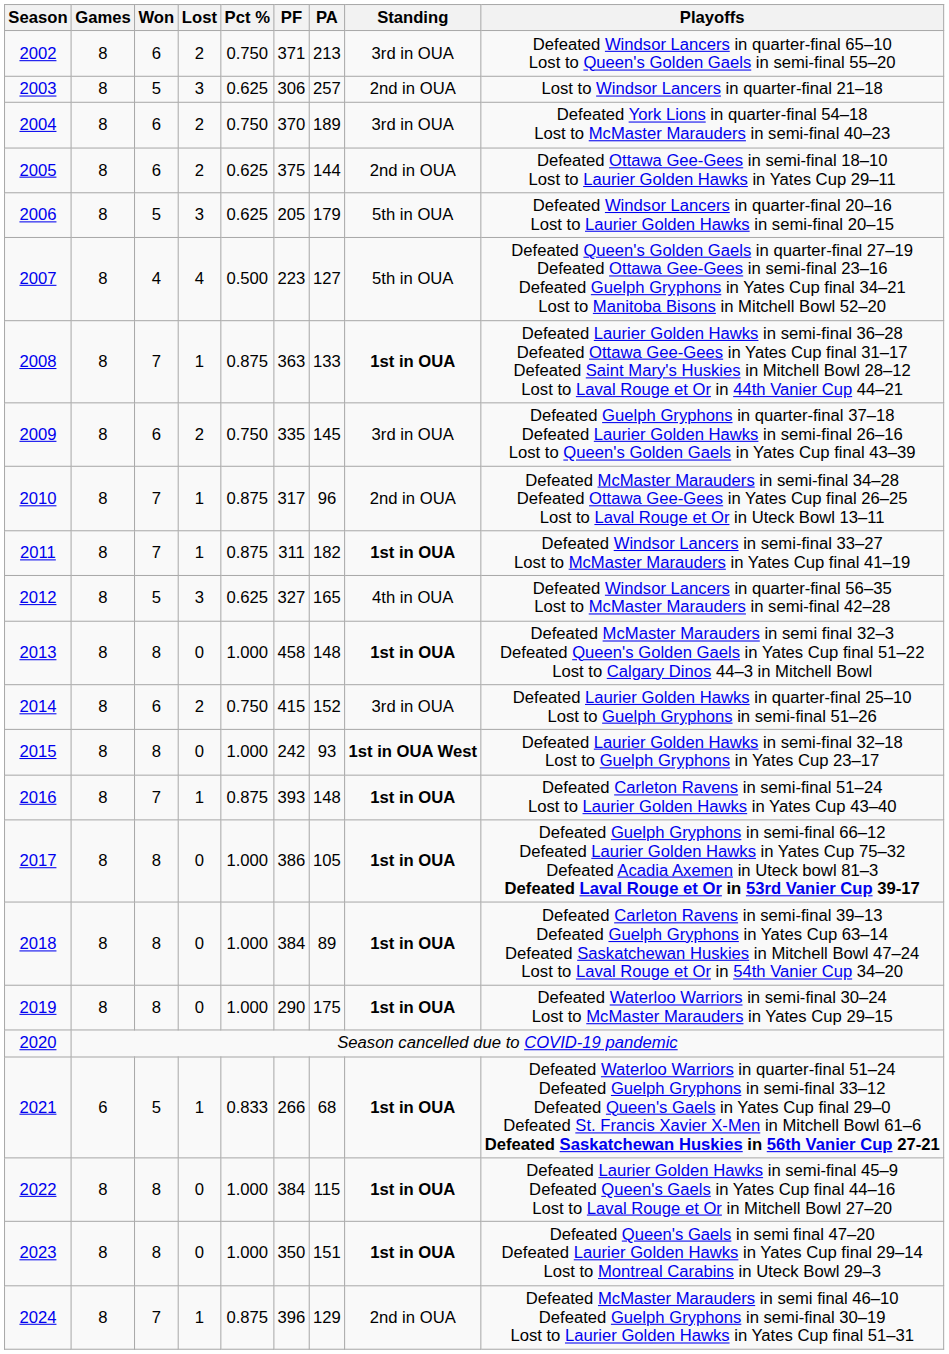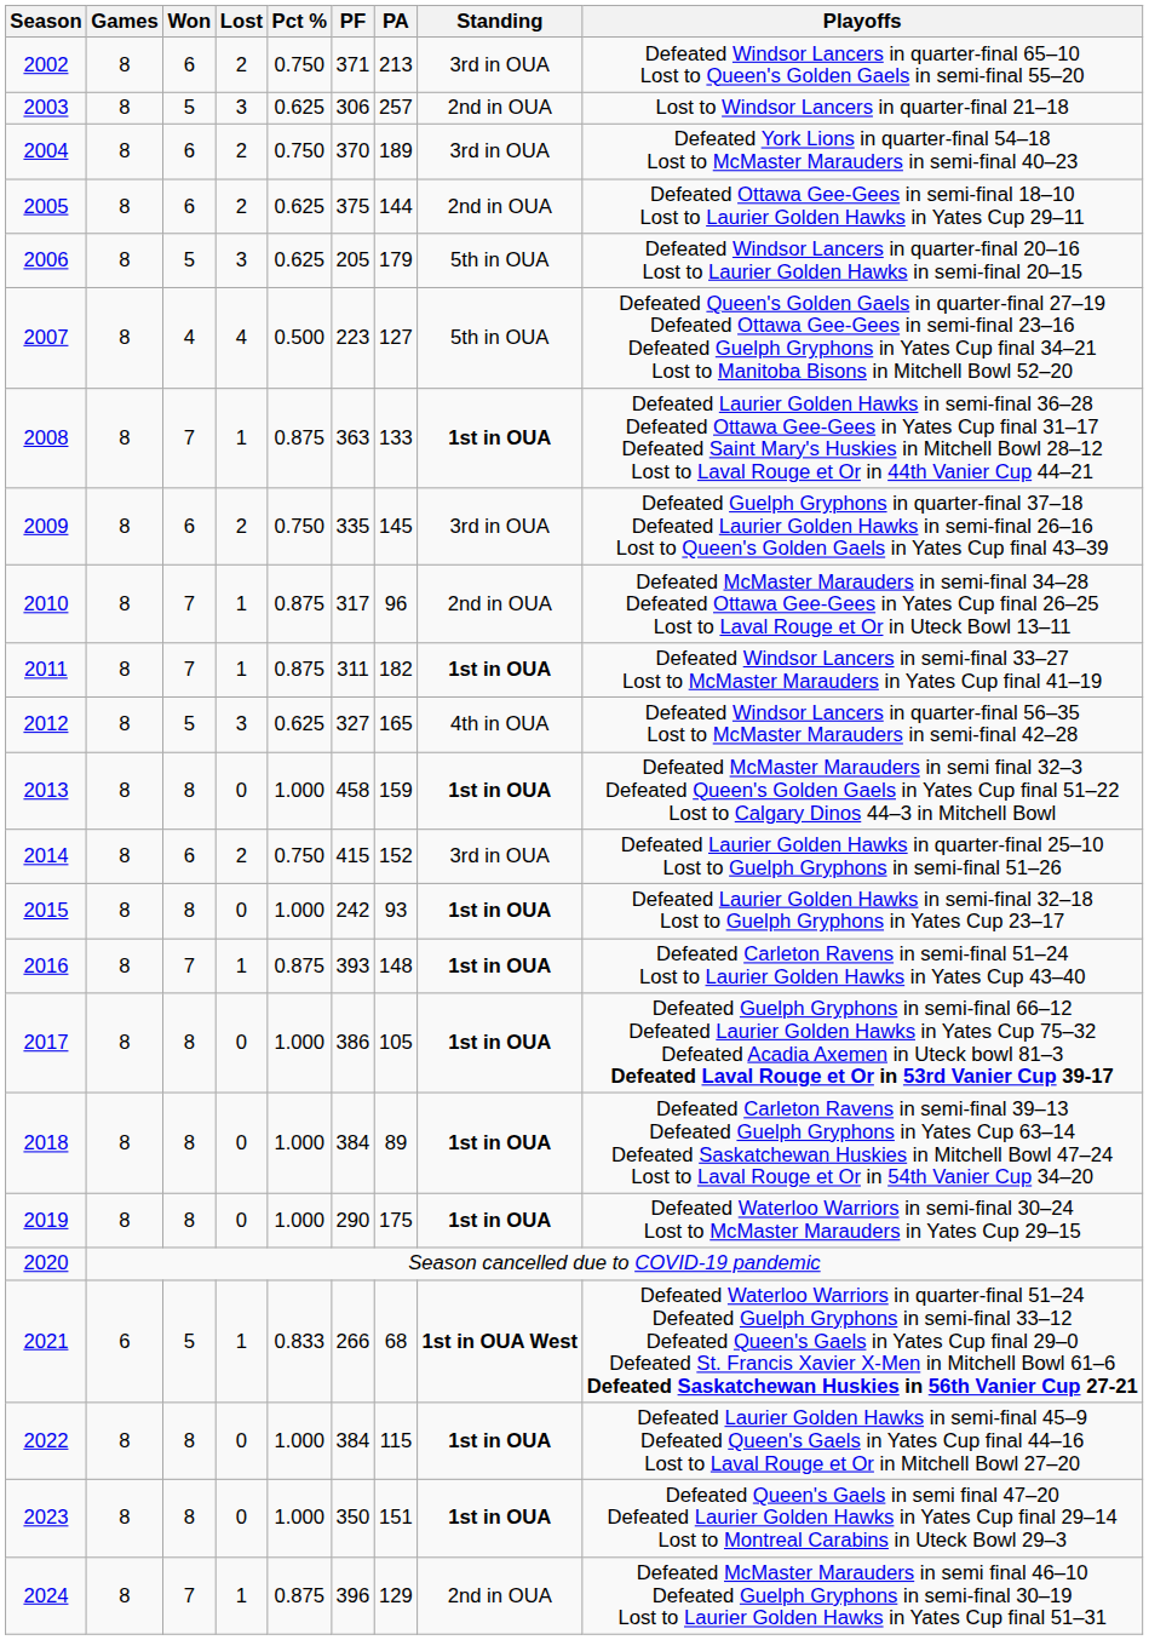 <table class="wikitable" style="text-align:center">
 <tr>
 <th>Season</th>
 <th>Games</th>
 <th>Won</th>
 <th>Lost</th>
 <th>Pct %</th>
 <th>PF</th>
 <th>PA</th>
 <th>Standing</th>
 <th>Playoffs</th>
 </tr>
 <tr>
 <td><a href='#'>2002</a></td>
 <td>8</td>
 <td>6</td>
 <td>2</td>
 <td>0.750</td>
 <td>371</td>
 <td>213</td>
 <td>3rd in OUA</td>
 <td>Defeated <a href='#'>Windsor Lancers</a> in quarter-final 65–10<br>Lost to <a href='#'>Queen's Golden Gaels</a> in semi-final 55–20</td>
 </tr>
 <tr>
 <td><a href='#'>2003</a></td>
 <td>8</td>
 <td>5</td>
 <td>3</td>
 <td>0.625</td>
 <td>306</td>
 <td>257</td>
 <td>2nd in OUA</td>
 <td>Lost to <a href='#'>Windsor Lancers</a> in quarter-final 21–18</td>
 </tr>
 <tr>
 <td><a href='#'>2004</a></td>
 <td>8</td>
 <td>6</td>
 <td>2</td>
 <td>0.750</td>
 <td>370</td>
 <td>189</td>
 <td>3rd in OUA</td>
 <td>Defeated <a href='#'>York Lions</a> in quarter-final 54–18<br>Lost to <a href='#'>McMaster Marauders</a> in semi-final 40–23</td>
 </tr>
 <tr>
 <td><a href='#'>2005</a></td>
 <td>8</td>
 <td>6</td>
 <td>2</td>
 <td>0.625</td>
 <td>375</td>
 <td>144</td>
 <td>2nd in OUA</td>
 <td>Defeated <a href='#'>Ottawa Gee-Gees</a> in semi-final 18–10<br>Lost to <a href='#'>Laurier Golden Hawks</a> in Yates Cup 29–11</td>
 </tr>
 <tr>
 <td><a href='#'>2006</a></td>
 <td>8</td>
 <td>5</td>
 <td>3</td>
 <td>0.625</td>
 <td>205</td>
 <td>179</td>
 <td>5th in OUA</td>
 <td>Defeated <a href='#'>Windsor Lancers</a> in quarter-final 20–16<br>Lost to <a href='#'>Laurier Golden Hawks</a> in semi-final 20–15</td>
 </tr>
 <tr>
 <td><a href='#'>2007</a></td>
 <td>8</td>
 <td>4</td>
 <td>4</td>
 <td>0.500</td>
 <td>223</td>
 <td>127</td>
 <td>5th in OUA</td>
 <td>Defeated <a href='#'>Queen's Golden Gaels</a> in quarter-final 27–19<br>Defeated <a href='#'>Ottawa Gee-Gees</a> in semi-final 23–16<br>Defeated <a href='#'>Guelph Gryphons</a> in Yates Cup final 34–21<br>Lost to <a href='#'>Manitoba Bisons</a> in Mitchell Bowl 52–20</td>
 </tr>
 <tr>
 <td><a href='#'>2008</a></td>
 <td>8</td>
 <td>7</td>
 <td>1</td>
 <td>0.875</td>
 <td>363</td>
 <td>133</td>
 <td><strong>1st in OUA</strong></td>
 <td>Defeated <a href='#'>Laurier Golden Hawks</a> in semi-final 36–28<br>Defeated <a href='#'>Ottawa Gee-Gees</a> in Yates Cup final 31–17<br>Defeated <a href='#'>Saint Mary's Huskies</a> in Mitchell Bowl 28–12<br>Lost to <a href='#'>Laval Rouge et Or</a> in <a href='#'>44th Vanier Cup</a> 44–21</td>
 </tr>
 <tr>
 <td><a href='#'>2009</a></td>
 <td>8</td>
 <td>6</td>
 <td>2</td>
 <td>0.750</td>
 <td>335</td>
 <td>145</td>
 <td>3rd in OUA</td>
 <td>Defeated <a href='#'>Guelph Gryphons</a> in quarter-final 37–18<br>Defeated <a href='#'>Laurier Golden Hawks</a> in semi-final 26–16<br>Lost to <a href='#'>Queen's Golden Gaels</a> in Yates Cup final 43–39</td>
 </tr>
 <tr>
 <td><a href='#'>2010</a></td>
 <td>8</td>
 <td>7</td>
 <td>1</td>
 <td>0.875</td>
 <td>317</td>
 <td>96</td>
 <td>2nd in OUA</td>
 <td>Defeated <a href='#'>McMaster Marauders</a> in semi-final 34–28<br>Defeated <a href='#'>Ottawa Gee-Gees</a> in Yates Cup final 26–25<br>Lost to <a href='#'>Laval Rouge et Or</a> in Uteck Bowl 13–11</td>
 </tr>
 <tr>
 <td><a href='#'>2011</a></td>
 <td>8</td>
 <td>7</td>
 <td>1</td>
 <td>0.875</td>
 <td>311</td>
 <td>182</td>
 <td><strong>1st in OUA</strong></td>
 <td>Defeated <a href='#'>Windsor Lancers</a> in semi-final 33–27<br>Lost to <a href='#'>McMaster Marauders</a> in Yates Cup final 41–19</td>
 </tr>
 <tr>
 <td><a href='#'>2012</a></td>
 <td>8</td>
 <td>5</td>
 <td>3</td>
 <td>0.625</td>
 <td>327</td>
 <td>165</td>
 <td>4th in OUA</td>
 <td>Defeated <a href='#'>Windsor Lancers</a> in quarter-final 56–35<br>Lost to <a href='#'>McMaster Marauders</a> in semi-final 42–28</td>
 </tr>
 <tr>
 <td><a href='#'>2013</a></td>
 <td>8</td>
 <td>8</td>
 <td>0</td>
 <td>1.000</td>
 <td>458</td>
-<td>148</td>
+<td>159</td>
 <td><strong>1st in OUA</strong></td>
 <td>Defeated <a href='#'>McMaster Marauders</a> in semi final 32–3<br>Defeated <a href='#'>Queen's Golden Gaels</a> in Yates Cup final 51–22<br>Lost to <a href='#'>Calgary Dinos</a> 44–3 in Mitchell Bowl</td>
 </tr>
 <tr>
 <td><a href='#'>2014</a></td>
 <td>8</td>
 <td>6</td>
 <td>2</td>
 <td>0.750</td>
 <td>415</td>
 <td>152</td>
 <td>3rd in OUA</td>
 <td>Defeated <a href='#'>Laurier Golden Hawks</a> in quarter-final 25–10<br>Lost to <a href='#'>Guelph Gryphons</a> in semi-final 51–26</td>
 </tr>
 <tr>
 <td><a href='#'>2015</a></td>
 <td>8</td>
 <td>8</td>
 <td>0</td>
 <td>1.000</td>
 <td>242</td>
 <td>93</td>
-<td><strong>1st in OUA West</strong></td>
+<td><strong>1st in OUA</strong></td>
 <td>Defeated <a href='#'>Laurier Golden Hawks</a> in semi-final 32–18<br>Lost to <a href='#'>Guelph Gryphons</a> in Yates Cup 23–17</td>
 </tr>
 <tr>
 <td><a href='#'>2016</a></td>
 <td>8</td>
 <td>7</td>
 <td>1</td>
 <td>0.875</td>
 <td>393</td>
 <td>148</td>
 <td><strong>1st in OUA</strong></td>
 <td>Defeated <a href='#'>Carleton Ravens</a> in semi-final 51–24<br>Lost to <a href='#'>Laurier Golden Hawks</a> in Yates Cup 43–40</td>
 </tr>
 <tr>
 <td><a href='#'>2017</a></td>
 <td>8</td>
 <td>8</td>
 <td>0</td>
 <td>1.000</td>
 <td>386</td>
 <td>105</td>
 <td><strong>1st in OUA</strong></td>
 <td>Defeated <a href='#'>Guelph Gryphons</a> in semi-final 66–12<br>Defeated <a href='#'>Laurier Golden Hawks</a> in Yates Cup 75–32<br>Defeated <a href='#'>Acadia Axemen</a> in Uteck bowl 81–3<br><strong>Defeated <a href='#'>Laval Rouge et Or</a> in <a href='#'>53rd Vanier Cup</a> 39-17</strong></td>
 </tr>
 <tr>
 <td><a href='#'>2018</a></td>
 <td>8</td>
 <td>8</td>
 <td>0</td>
 <td>1.000</td>
 <td>384</td>
 <td>89</td>
 <td><strong>1st in OUA</strong></td>
 <td>Defeated <a href='#'>Carleton Ravens</a> in semi-final 39–13<br>Defeated <a href='#'>Guelph Gryphons</a> in Yates Cup 63–14<br>Defeated <a href='#'>Saskatchewan Huskies</a> in Mitchell Bowl 47–24<br>Lost to <a href='#'>Laval Rouge et Or</a> in <a href='#'>54th Vanier Cup</a> 34–20</td>
 </tr>
 <tr>
 <td><a href='#'>2019</a></td>
 <td>8</td>
 <td>8</td>
 <td>0</td>
 <td>1.000</td>
 <td>290</td>
 <td>175</td>
 <td><strong>1st in OUA</strong></td>
 <td>Defeated <a href='#'>Waterloo Warriors</a> in semi-final 30–24<br>Lost to <a href='#'>McMaster Marauders</a> in Yates Cup 29–15</td>
 </tr>
 <tr>
 <td><a href='#'>2020</a></td>
 <td align="center" colSpan="9"><em>Season cancelled due to <a href='#'>COVID-19 pandemic</a></em></td>
 </tr>
 <tr>
 <td><a href='#'>2021</a></td>
 <td>6</td>
 <td>5</td>
 <td>1</td>
 <td>0.833</td>
 <td>266</td>
 <td>68</td>
-<td><strong>1st in OUA</strong></td>
+<td><strong>1st in OUA West</strong></td>
 <td>Defeated <a href='#'>Waterloo Warriors</a> in quarter-final 51–24<br>Defeated <a href='#'>Guelph Gryphons</a> in semi-final 33–12<br>Defeated <a href='#'>Queen's Gaels</a> in Yates Cup final 29–0<br>Defeated <a href='#'>St. Francis Xavier X-Men</a> in Mitchell Bowl 61–6<br><strong>Defeated <a href='#'>Saskatchewan Huskies</a> in <a href='#'>56th Vanier Cup</a> 27-21</strong></td>
 </tr>
 <tr>
 <td><a href='#'>2022</a></td>
 <td>8</td>
 <td>8</td>
 <td>0</td>
 <td>1.000</td>
 <td>384</td>
 <td>115</td>
 <td><strong>1st in OUA</strong></td>
 <td>Defeated <a href='#'>Laurier Golden Hawks</a> in semi-final 45–9<br>Defeated <a href='#'>Queen's Gaels</a> in Yates Cup final 44–16<br>Lost to <a href='#'>Laval Rouge et Or</a> in Mitchell Bowl 27–20</td>
 </tr>
 <tr>
 <td><a href='#'>2023</a></td>
 <td>8</td>
 <td>8</td>
 <td>0</td>
 <td>1.000</td>
 <td>350</td>
 <td>151</td>
 <td><strong>1st in OUA</strong></td>
 <td>Defeated <a href='#'>Queen's Gaels</a> in semi final 47–20 <br>Defeated <a href='#'>Laurier Golden Hawks</a> in Yates Cup final 29–14<br>Lost to <a href='#'>Montreal Carabins</a> in Uteck Bowl 29–3</td>
 </tr>
 <tr>
 <td><a href='#'>2024</a></td>
 <td>8</td>
 <td>7</td>
 <td>1</td>
 <td>0.875</td>
 <td>396</td>
 <td>129</td>
 <td>2nd in OUA</td>
 <td>Defeated <a href='#'>McMaster Marauders</a> in semi final 46–10<br>Defeated <a href='#'>Guelph Gryphons</a> in semi-final 30–19<br>Lost to <a href='#'>Laurier Golden Hawks</a> in Yates Cup final 51–31</td>
 </tr>
 </table>
